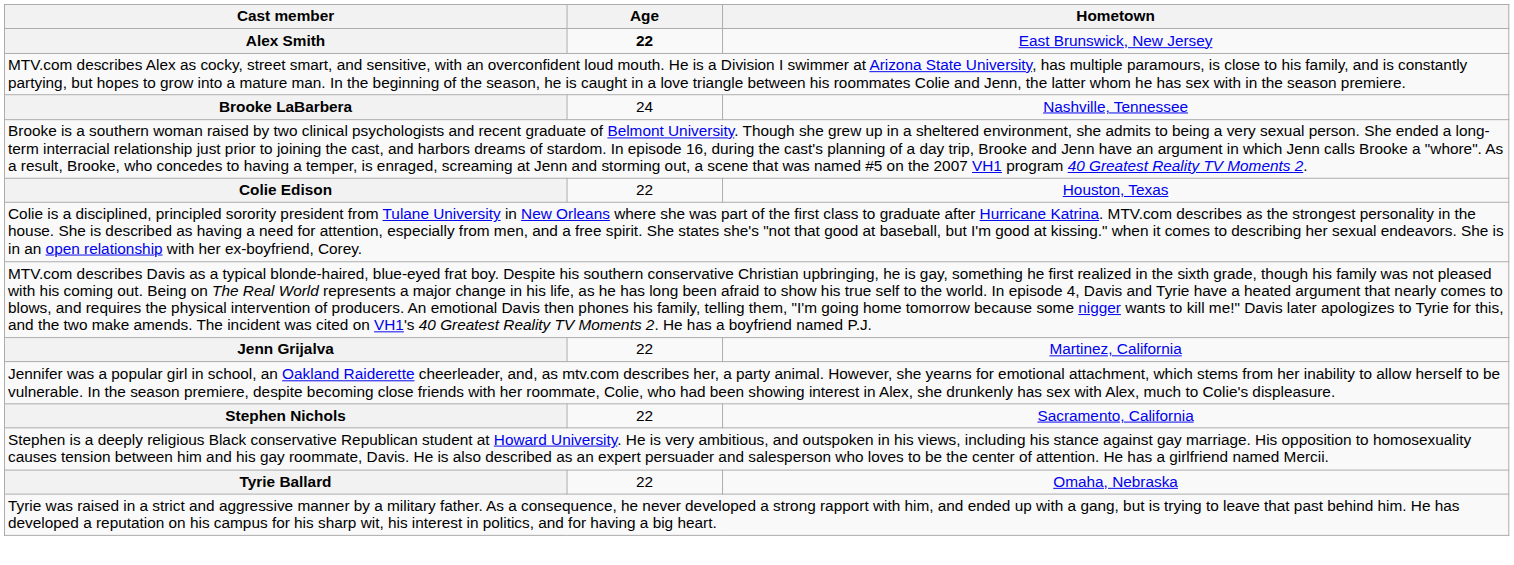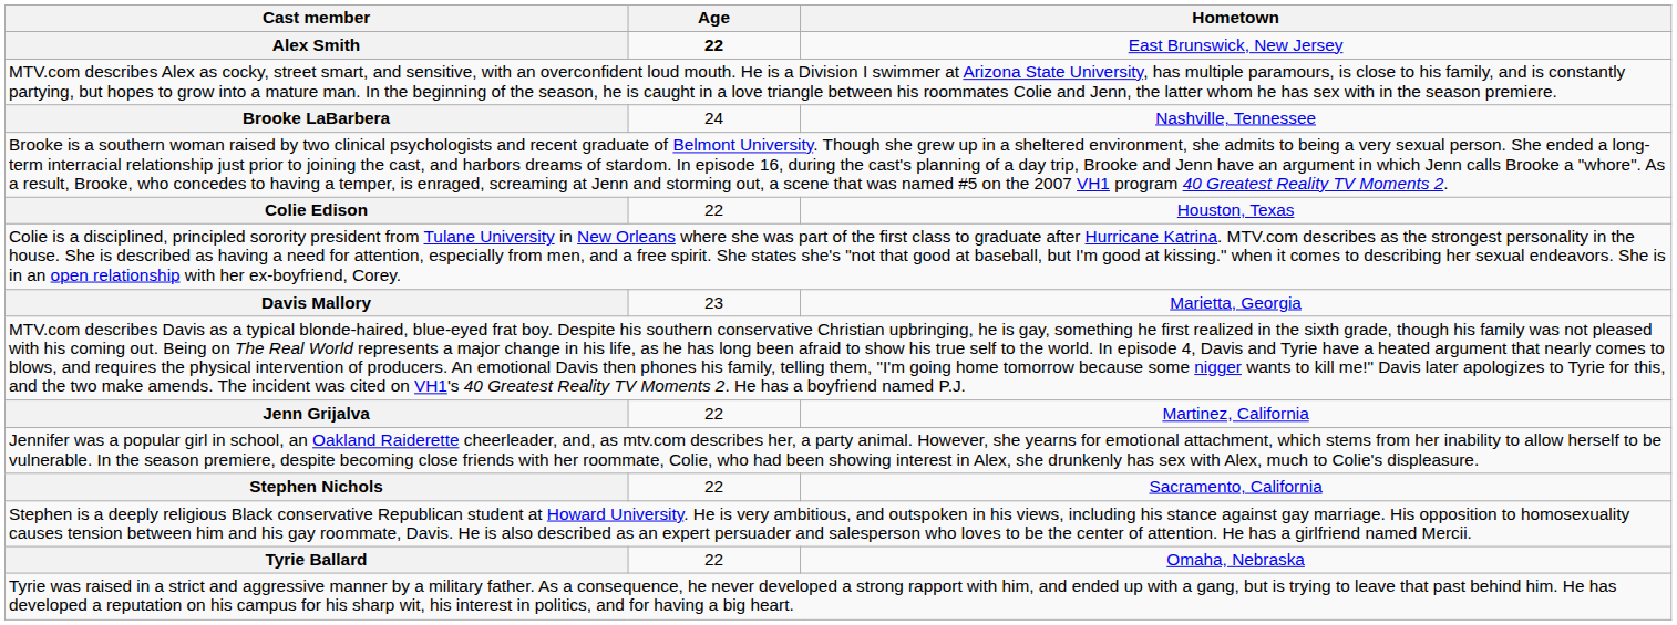 <table class="wikitable sortable" style="text-align:center;">
 <tr>
 <th scope="col">Cast member</th>
 <th scope="col">Age</th>
 <th scope="col">Hometown</th>
 </tr>
 <tr>
 <th scope="row">Alex Smith</th>
 <td><strong>22</strong></td>
 <td><a href='#'>East Brunswick, New Jersey</a></td>
 </tr>
 <tr class="expand-child">
 <td align="left" colspan="3">MTV.com describes Alex as cocky, street smart, and sensitive, with an overconfident loud mouth. He is a Division I swimmer at <a href='#'>Arizona State University</a>, has multiple paramours, is close to his family, and is constantly partying, but hopes to grow into a mature man. In the beginning of the season, he is caught in a love triangle between his roommates Colie and Jenn, the latter whom he has sex with in the season premiere.</td>
 </tr>
 <tr>
 <th scope="row">Brooke LaBarbera</th>
 <td>24</td>
 <td><a href='#'>Nashville, Tennessee</a></td>
 </tr>
 <tr class="expand-child">
 <td align="left" colspan="3">Brooke is a southern woman raised by two clinical psychologists and recent graduate of <a href='#'>Belmont University</a>. Though she grew up in a sheltered environment, she admits to being a very sexual person. She ended a long-term interracial relationship just prior to joining the cast, and harbors dreams of stardom. In episode 16, during the cast's planning of a day trip, Brooke and Jenn have an argument in which Jenn calls Brooke a "whore". As a result, Brooke, who concedes to having a temper, is enraged, screaming at Jenn and storming out, a scene that was named #5 on the 2007 <a href='#'>VH1</a> program <em><a href='#'>40 Greatest Reality TV Moments 2</a></em>.</td>
 </tr>
 <tr>
 <th scope="row">Colie Edison</th>
 <td>22</td>
 <td><a href='#'>Houston, Texas</a></td>
 </tr>
 <tr class="expand-child">
 <td align="left" colspan="3">Colie is a disciplined, principled sorority president from <a href='#'>Tulane University</a> in <a href='#'>New Orleans</a> where she was part of the first class to graduate after <a href='#'>Hurricane Katrina</a>. MTV.com describes as the strongest personality in the house. She is described as having a need for attention, especially from men, and a free spirit. She states she's "not that good at baseball, but I'm good at kissing." when it comes to describing her sexual endeavors. She is in an <a href='#'>open relationship</a> with her ex-boyfriend, Corey.</td>
 </tr>
+<tr>
+<th scope="row">Davis Mallory</th>
+<td>23</td>
+<td><a href='#'>Marietta, Georgia</a></td>
+</tr>
 <tr class="expand-child">
 <td align="left" colspan="3">MTV.com describes Davis as a typical blonde-haired, blue-eyed frat boy. Despite his southern conservative Christian upbringing, he is gay, something he first realized in the sixth grade, though his family was not pleased with his coming out. Being on <em>The Real World</em> represents a major change in his life, as he has long been afraid to show his true self to the world. In episode 4, Davis and Tyrie have a heated argument that nearly comes to blows, and requires the physical intervention of producers. An emotional Davis then phones his family, telling them, "I'm going home tomorrow because some <a href='#'>nigger</a> wants to kill me!" Davis later apologizes to Tyrie for this, and the two make amends. The incident was cited on <a href='#'>VH1</a>'s <em>40 Greatest Reality TV Moments 2</em>. He has a boyfriend named P.J.</td>
 </tr>
 <tr>
 <th scope="row">Jenn Grijalva</th>
 <td>22</td>
 <td><a href='#'>Martinez, California</a></td>
 </tr>
 <tr class="expand-child">
 <td align="left" colspan="3">Jennifer was a popular girl in school, an <a href='#'>Oakland Raiderette</a> cheerleader, and, as mtv.com describes her, a party animal. However, she yearns for emotional attachment, which stems from her inability to allow herself to be vulnerable. In the season premiere, despite becoming close friends with her roommate, Colie, who had been showing interest in Alex, she drunkenly has sex with Alex, much to Colie's displeasure.</td>
 </tr>
 <tr>
 <th scope="row">Stephen Nichols</th>
 <td>22</td>
 <td><a href='#'>Sacramento, California</a></td>
 </tr>
 <tr class="expand-child">
 <td align="left" colspan="3">Stephen is a deeply religious Black conservative Republican student at <a href='#'>Howard University</a>. He is very ambitious, and outspoken in his views, including his stance against gay marriage. His opposition to homosexuality causes tension between him and his gay roommate, Davis. He is also described as an expert persuader and salesperson who loves to be the center of attention. He has a girlfriend named Mercii.</td>
 </tr>
 <tr>
 <th scope="row">Tyrie Ballard</th>
 <td>22</td>
 <td><a href='#'>Omaha, Nebraska</a></td>
 </tr>
 <tr class="expand-child">
 <td align="left" colspan="3">Tyrie was raised in a strict and aggressive manner by a military father. As a consequence, he never developed a strong rapport with him, and ended up with a gang, but is trying to leave that past behind him. He has developed a reputation on his campus for his sharp wit, his interest in politics, and for having a big heart.</td>
 </tr>
 </table>
